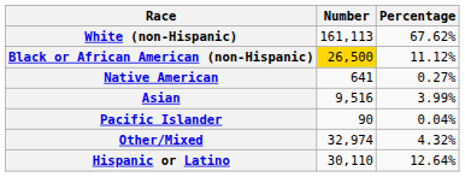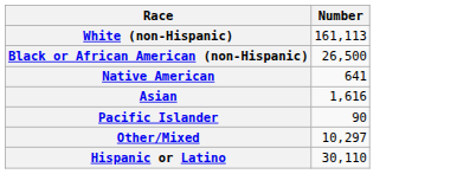 <table class="wikitable" style="text-align:right">
 <tr>
 <th scope="col">Race</th>
 <th scope="col">Number</th>
-<th scope="col">Percentage</th>
 </tr>
 <tr>
 <th scope="row"><a href='#'>White</a> (non-Hispanic)</th>
 <td>161,113</td>
-<td>67.62%</td>
 </tr>
 <tr>
 <th scope="row"><a href='#'>Black or African American</a> (non-Hispanic)</th>
-<td style="background: gold;">26,500</td>
-<td>11.12%</td>
+<td>26,500</td>
 </tr>
 <tr>
 <th scope="row"><a href='#'>Native American</a></th>
 <td>641</td>
-<td>0.27%</td>
 </tr>
 <tr>
 <th scope="row"><a href='#'>Asian</a></th>
-<td>9,516</td>
-<td>3.99%</td>
+<td>1,616</td>
 </tr>
 <tr>
 <th scope="row"><a href='#'>Pacific Islander</a></th>
 <td>90</td>
-<td>0.04%</td>
 </tr>
 <tr>
 <th scope="row"><a href='#'>Other/Mixed</a></th>
-<td>32,974</td>
-<td>4.32%</td>
+<td>10,297</td>
 </tr>
 <tr>
 <th scope="row"><a href='#'>Hispanic</a> or <a href='#'>Latino</a></th>
 <td>30,110</td>
-<td>12.64%</td>
 </tr>
 </table>
